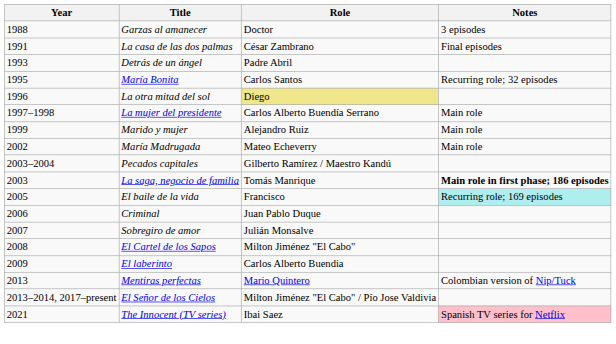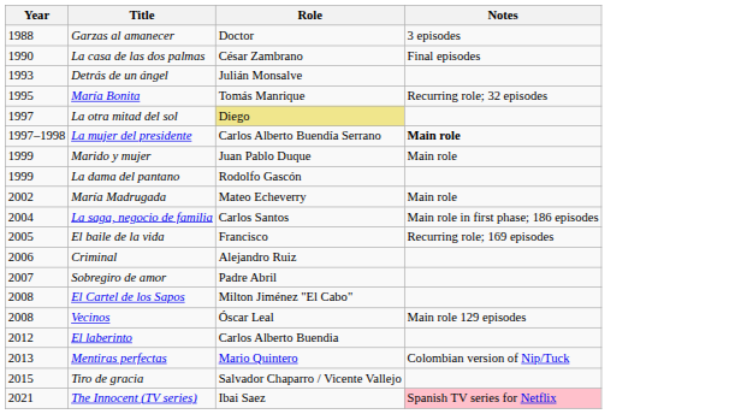 <table class="wikitable sortable">
 <tr>
 <th>Year</th>
 <th>Title</th>
 <th>Role</th>
 <th>Notes</th>
 </tr>
 <tr>
 <td>1988</td>
 <td><em>Garzas al amanecer</em></td>
 <td>Doctor</td>
 <td>3 episodes</td>
 </tr>
 <tr>
-<td>1991</td>
+<td>1990</td>
 <td><em>La casa de las dos palmas</em></td>
 <td>César Zambrano</td>
 <td>Final episodes</td>
 </tr>
 <tr>
 <td>1993</td>
 <td><em>Detrás de un ángel</em></td>
-<td>Padre Abril</td>
+<td>Julián Monsalve</td>
 <td></td>
 </tr>
 <tr>
 <td>1995</td>
 <td><em><a href='#'>María Bonita</a></em></td>
-<td>Carlos Santos</td>
+<td>Tomás Manrique</td>
 <td>Recurring role; 32 episodes</td>
 </tr>
 <tr>
-<td>1996</td>
+<td>1997</td>
 <td><em>La otra mitad del sol</em></td>
 <td style="background: khaki;">Diego</td>
 <td></td>
 </tr>
 <tr>
 <td>1997–1998</td>
 <td><em><a href='#'>La mujer del presidente</a></em></td>
 <td>Carlos Alberto Buendía Serrano</td>
+<td><strong>Main role</strong></td>
+</tr>
+<tr>
+<td>1999</td>
+<td><em>Marido y mujer</em></td>
+<td>Juan Pablo Duque</td>
 <td>Main role</td>
 </tr>
 <tr>
 <td>1999</td>
-<td><em>Marido y mujer</em></td>
-<td>Alejandro Ruiz</td>
-<td>Main role</td>
+<td><em>La dama del pantano</em></td>
+<td>Rodolfo Gascón</td>
+<td></td>
 </tr>
 <tr>
 <td>2002</td>
 <td><em>María Madrugada</em></td>
 <td>Mateo Echeverry</td>
 <td>Main role</td>
 </tr>
 <tr>
-<td>2003–2004</td>
-<td><em>Pecados capitales</em></td>
-<td>Gilberto Ramírez / Maestro Kandú</td>
-<td></td>
-</tr>
-<tr>
-<td>2003</td>
+<td>2004</td>
 <td><em><a href='#'>La saga, negocio de familia</a></em></td>
-<td>Tomás Manrique</td>
-<td><strong>Main role in first phase; 186 episodes</strong></td>
+<td>Carlos Santos</td>
+<td>Main role in first phase; 186 episodes</td>
 </tr>
 <tr>
 <td>2005</td>
 <td><em>El baile de la vida</em></td>
 <td>Francisco</td>
-<td style="background: paleturquoise;">Recurring role; 169 episodes</td>
+<td>Recurring role; 169 episodes</td>
 </tr>
 <tr>
 <td>2006</td>
 <td><em>Criminal</em></td>
-<td>Juan Pablo Duque</td>
+<td>Alejandro Ruiz</td>
 <td></td>
 </tr>
 <tr>
 <td>2007</td>
 <td><em>Sobregiro de amor</em></td>
-<td>Julián Monsalve</td>
+<td>Padre Abril</td>
 <td></td>
 </tr>
 <tr>
 <td>2008</td>
 <td><em><a href='#'>El Cartel de los Sapos</a></em></td>
 <td>Milton Jiménez "El Cabo"</td>
 <td></td>
 </tr>
 <tr>
-<td>2009</td>
+<td>2008</td>
+<td><em><a href='#'>Vecinos</a></em></td>
+<td>Óscar Leal</td>
+<td>Main role 129 episodes</td>
+</tr>
+<tr>
+<td>2012</td>
 <td><em><a href='#'>El laberinto</a></em></td>
 <td>Carlos Alberto Buendia</td>
 <td></td>
 </tr>
 <tr>
 <td>2013</td>
 <td><em><a href='#'>Mentiras perfectas</a></em></td>
 <td><a href='#'>Mario Quintero</a></td>
 <td>Colombian version of <a href='#'>Nip/Tuck</a></td>
 </tr>
 <tr>
-<td>2013–2014, 2017–present</td>
-<td><em><a href='#'>El Señor de los Cielos</a></em></td>
-<td>Milton Jiménez "El Cabo" / Pío Jose Valdivia</td>
+<td>2015</td>
+<td><em>Tiro de gracia</em></td>
+<td>Salvador Chaparro / Vicente Vallejo</td>
 <td></td>
 </tr>
 <tr>
 <td>2021</td>
 <td><em><a href='#'>The Innocent (TV series)</a></em></td>
 <td>Ibai Saez</td>
 <td style="background: pink;">Spanish TV series for <a href='#'>Netflix</a></td>
 </tr>
 </table>
